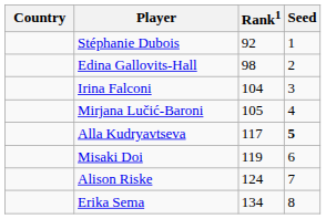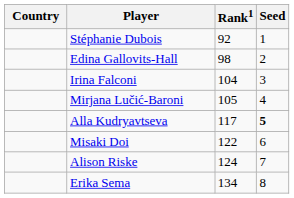 <table class="sortable wikitable">
 <tr>
 <th width="70">Country</th>
 <th width="175">Player</th>
 <th>Rank<sup>1</sup></th>
 <th>Seed</th>
 </tr>
 <tr>
 <td></td>
 <td><a href='#'>Stéphanie Dubois</a></td>
 <td>92</td>
 <td>1</td>
 </tr>
 <tr>
 <td></td>
 <td><a href='#'>Edina Gallovits-Hall</a></td>
 <td>98</td>
 <td>2</td>
 </tr>
 <tr>
 <td></td>
 <td><a href='#'>Irina Falconi</a></td>
 <td>104</td>
 <td>3</td>
 </tr>
 <tr>
 <td></td>
 <td><a href='#'>Mirjana Lučić-Baroni</a></td>
 <td>105</td>
 <td>4</td>
 </tr>
 <tr>
 <td></td>
 <td><a href='#'>Alla Kudryavtseva</a></td>
 <td>117</td>
 <td><strong>5</strong></td>
 </tr>
 <tr>
 <td></td>
 <td><a href='#'>Misaki Doi</a></td>
-<td>119</td>
+<td>122</td>
 <td>6</td>
 </tr>
 <tr>
 <td></td>
 <td><a href='#'>Alison Riske</a></td>
 <td>124</td>
 <td>7</td>
 </tr>
 <tr>
 <td></td>
 <td><a href='#'>Erika Sema</a></td>
 <td>134</td>
 <td>8</td>
 </tr>
 </table>
